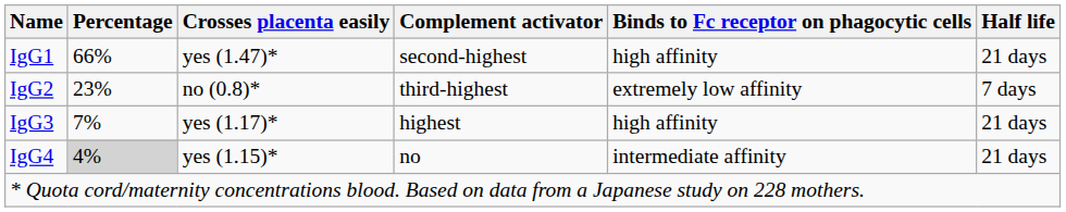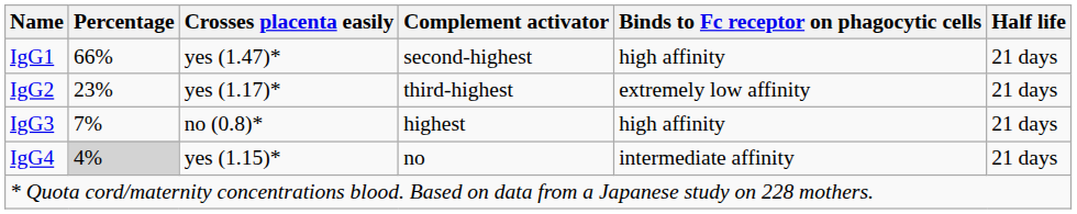 <table class="wikitable">
 <tr>
 <th>Name</th>
 <th>Percentage</th>
 <th>Crosses <a href='#'>placenta</a> easily</th>
 <th>Complement activator</th>
 <th>Binds to <a href='#'>Fc receptor</a> on phagocytic cells</th>
 <th>Half life</th>
 </tr>
 <tr>
 <td><a href='#'>IgG1</a></td>
 <td>66%</td>
 <td>yes (1.47)*</td>
 <td>second-highest</td>
 <td>high affinity</td>
 <td>21 days</td>
 </tr>
 <tr>
 <td><a href='#'>IgG2</a></td>
 <td>23%</td>
-<td>no (0.8)*</td>
+<td>yes (1.17)*</td>
 <td>third-highest</td>
 <td>extremely low affinity</td>
-<td>7 days</td>
+<td>21 days</td>
 </tr>
 <tr>
 <td><a href='#'>IgG3</a></td>
 <td>7%</td>
-<td>yes (1.17)*</td>
+<td>no (0.8)*</td>
 <td>highest</td>
 <td>high affinity</td>
 <td>21 days</td>
 </tr>
 <tr>
 <td><a href='#'>IgG4</a></td>
 <td style="background: lightgrey;">4%</td>
 <td>yes (1.15)*</td>
 <td>no</td>
 <td>intermediate affinity</td>
 <td>21 days</td>
 </tr>
 <tr>
 <td colspan="6"><em>* Quota cord/maternity concentrations blood. Based on data from a Japanese study on 228 mothers.</em></td>
 </tr>
 </table>
